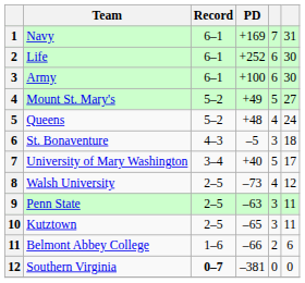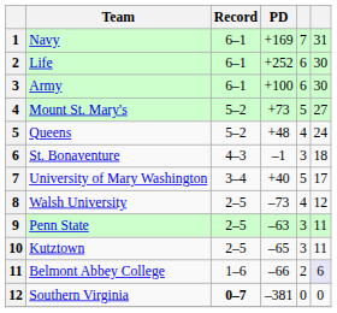 <table class="wikitable sortable collapsible plainrowheaders" style="font-size:90%;">
 <tr>
 <th scope=col></th>
 <th scope=col>Team</th>
 <th scope=col>Record</th>
 <th scope=col>PD</th>
 <th scope=col></th>
 <th scope=col></th>
 </tr>
 <tr bgcolor=ccffcc>
 <th align=center>1</th>
 <td> <a href='#'>Navy</a></td>
 <td align=center>6–1</td>
 <td align=center>+169</td>
 <td align=center>7</td>
 <td align=center>31</td>
 </tr>
 <tr bgcolor=ccffcc>
 <th align=center>2</th>
 <td> <a href='#'>Life</a></td>
 <td align=center>6–1</td>
 <td align=center>+252</td>
 <td align=center>6</td>
 <td align=center>30</td>
 </tr>
 <tr bgcolor=ccffcc>
 <th align=center>3</th>
 <td> <a href='#'>Army</a></td>
 <td align=center>6–1</td>
 <td align=center>+100</td>
 <td align=center>6</td>
 <td align=center>30</td>
 </tr>
 <tr bgcolor=ccffcc>
 <th align=center>4</th>
 <td> <a href='#'>Mount St. Mary's</a></td>
 <td align=center>5–2</td>
-<td align=center>+49</td>
+<td align=center>+73</td>
 <td align=center>5</td>
 <td align=center>27</td>
 </tr>
 <tr>
 <th align=center>5</th>
 <td> <a href='#'>Queens</a></td>
 <td align=center>5–2</td>
 <td align=center>+48</td>
 <td align=center>4</td>
 <td align=center>24</td>
 </tr>
 <tr>
 <th align=center>6</th>
 <td> <a href='#'>St. Bonaventure</a></td>
 <td align=center>4–3</td>
-<td align=center>–5</td>
+<td align=center>–1</td>
 <td align=center>3</td>
 <td align=center>18</td>
 </tr>
 <tr>
 <th align=center>7</th>
 <td> <a href='#'>University of Mary Washington</a></td>
 <td align=center>3–4</td>
 <td align=center>+40</td>
 <td align=center>5</td>
 <td align=center>17</td>
 </tr>
 <tr>
 <th align=center>8</th>
 <td> <a href='#'>Walsh University</a></td>
 <td align=center>2–5</td>
 <td align=center>–73</td>
 <td align=center>4</td>
 <td align=center>12</td>
 </tr>
 <tr bgcolor=ccffcc>
 <th align=center>9</th>
 <td> <a href='#'>Penn State</a></td>
 <td align=center>2–5</td>
 <td align=center>–63</td>
 <td align=center>3</td>
 <td align=center>11</td>
 </tr>
 <tr>
 <th align=center>10</th>
 <td> <a href='#'>Kutztown</a></td>
 <td align=center>2–5</td>
 <td align=center>–65</td>
 <td align=center>3</td>
 <td align=center>11</td>
 </tr>
 <tr>
 <th align=center>11</th>
 <td> <a href='#'>Belmont Abbey College</a></td>
 <td align=center>1–6</td>
 <td align=center>–66</td>
 <td align=center>2</td>
-<td align=center>6</td>
+<td align=center style="background: lavender;">6</td>
 </tr>
 <tr>
 <th align=center>12</th>
 <td> <a href='#'>Southern Virginia</a></td>
 <td align=center><strong>0–7</strong></td>
 <td align=center>–381</td>
 <td align=center>0</td>
 <td align=center>0</td>
 </tr>
 <tr>
 </tr>
 </table>
